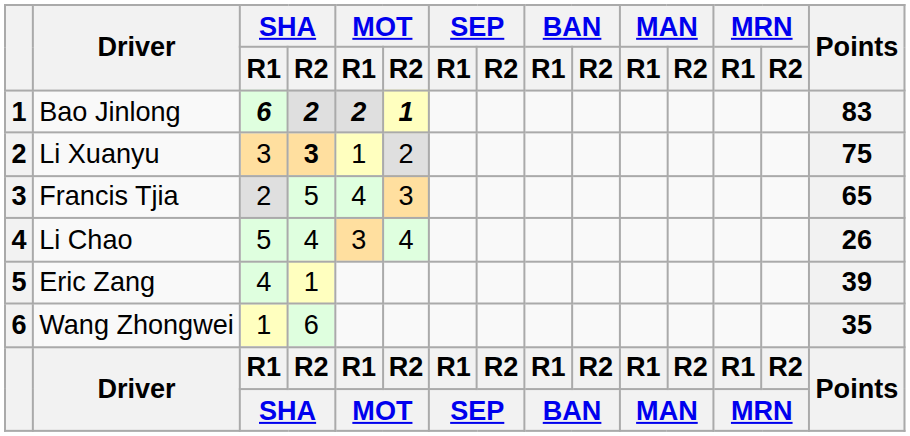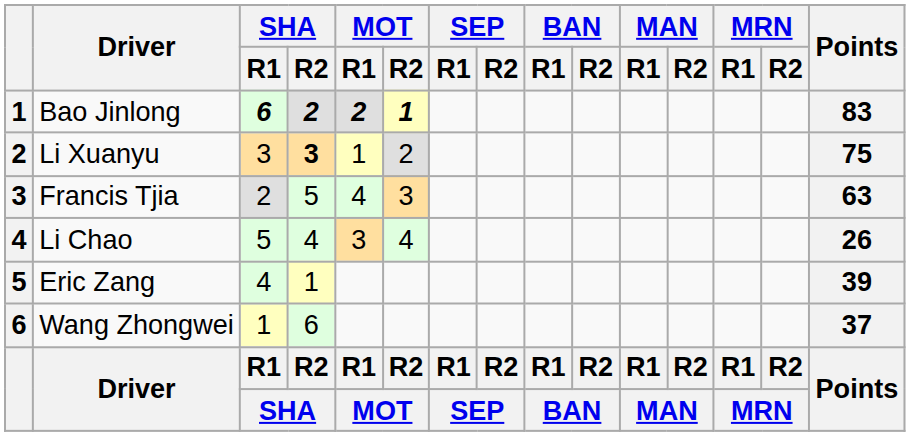 <table class="wikitable" style="font-size:85%; text-align:center">
 <tr>
 <th rowspan=2></th>
 <th rowspan=2>Driver</th>
 <th colspan=2><a href='#'>SHA</a><br></th>
 <th colspan=2><a href='#'>MOT</a><br></th>
 <th colspan=2><a href='#'>SEP</a><br></th>
 <th colspan=2><a href='#'>BAN</a><br></th>
 <th colspan=2><a href='#'>MAN</a><br></th>
 <th colspan=2><a href='#'>MRN</a><br></th>
 <th rowspan=2>Points</th>
 </tr>
 <tr>
 <th>R1</th>
 <th>R2</th>
 <th>R1</th>
 <th>R2</th>
 <th>R1</th>
 <th>R2</th>
 <th>R1</th>
 <th>R2</th>
 <th>R1</th>
 <th>R2</th>
 <th>R1</th>
 <th>R2</th>
 </tr>
 <tr>
 <th>1</th>
 <td align="left"> Bao Jinlong</td>
 <td style="background:#DFFFDF" ;><strong><em>6</em></strong></td>
 <td style="background:#DFDFDF" ;><strong><em>2</em></strong></td>
 <td style="background:#DFDFDF" ;><strong><em>2</em></strong></td>
 <td style="background:#FFFFBF" ;><strong><em>1</em></strong></td>
 <td></td>
 <td></td>
 <td></td>
 <td></td>
 <td></td>
 <td></td>
 <td></td>
 <td></td>
 <th>83</th>
 </tr>
 <tr>
 <th>2</th>
 <td align="left"> Li Xuanyu</td>
 <td style="background:#FFDF9F" ;>3</td>
 <td style="background:#FFDF9F" ;><strong>3</strong></td>
 <td style="background:#FFFFBF" ;>1</td>
 <td style="background:#DFDFDF" ;>2</td>
 <td></td>
 <td></td>
 <td></td>
 <td></td>
 <td></td>
 <td></td>
 <td></td>
 <td></td>
 <th>75</th>
 </tr>
 <tr>
 <th>3</th>
 <td align="left"> Francis Tjia</td>
 <td style="background:#DFDFDF" ;>2</td>
 <td style="background:#DFFFDF" ;>5</td>
 <td style="background:#DFFFDF" ;>4</td>
 <td style="background:#FFDF9F" ;>3</td>
 <td></td>
 <td></td>
 <td></td>
 <td></td>
 <td></td>
 <td></td>
 <td></td>
 <td></td>
-<th>65</th>
+<th>63</th>
 </tr>
 <tr>
 <th>4</th>
 <td align="left"> Li Chao</td>
 <td style="background:#DFFFDF" ;>5</td>
 <td style="background:#DFFFDF" ;>4</td>
 <td style="background:#FFDF9F" ;>3</td>
 <td style="background:#DFFFDF" ;>4</td>
 <td></td>
 <td></td>
 <td></td>
 <td></td>
 <td></td>
 <td></td>
 <td></td>
 <td></td>
 <th>26</th>
 </tr>
 <tr>
 <th>5</th>
 <td align="left"> Eric Zang</td>
 <td style="background:#DFFFDF" ;>4</td>
 <td style="background:#FFFFBF" ;>1</td>
 <td></td>
 <td></td>
 <td></td>
 <td></td>
 <td></td>
 <td></td>
 <td></td>
 <td></td>
 <td></td>
 <td></td>
 <th>39</th>
 </tr>
 <tr>
 <th>6</th>
 <td align="left"> Wang Zhongwei</td>
 <td style="background:#FFFFBF" ;>1</td>
 <td style="background:#DFFFDF" ;>6</td>
 <td></td>
 <td></td>
 <td></td>
 <td></td>
 <td></td>
 <td></td>
 <td></td>
 <td></td>
 <td></td>
 <td></td>
-<th>35</th>
+<th>37</th>
 </tr>
 <tr>
 <th rowspan=2></th>
 <th rowspan=2>Driver</th>
 <th>R1</th>
 <th>R2</th>
 <th>R1</th>
 <th>R2</th>
 <th>R1</th>
 <th>R2</th>
 <th>R1</th>
 <th>R2</th>
 <th>R1</th>
 <th>R2</th>
 <th>R1</th>
 <th>R2</th>
 <th rowspan=2>Points</th>
 </tr>
 <tr>
 <th colspan=2><a href='#'>SHA</a><br></th>
 <th colspan=2><a href='#'>MOT</a><br></th>
 <th colspan=2><a href='#'>SEP</a><br></th>
 <th colspan=2><a href='#'>BAN</a><br></th>
 <th colspan=2><a href='#'>MAN</a><br></th>
 <th colspan=2><a href='#'>MRN</a><br></th>
 </tr>
 </table>
